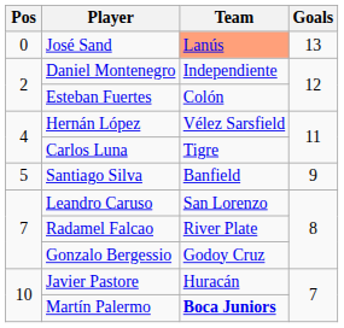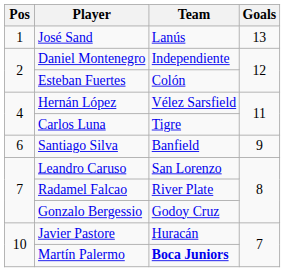 <table class="wikitable">
 <tr>
 <th width=28>Pos</th>
 <th>Player</th>
 <th>Team</th>
 <th>Goals</th>
 </tr>
 <tr>
-<td align="center">0</td>
+<td align="center">1</td>
 <td> <a href='#'>José Sand</a></td>
-<td style="background: lightsalmon;"><a href='#'>Lanús</a></td>
+<td><a href='#'>Lanús</a></td>
 <td align="center">13</td>
 </tr>
 <tr>
 <td rowspan="2" align="center">2</td>
 <td> <a href='#'>Daniel Montenegro</a></td>
 <td><a href='#'>Independiente</a></td>
 <td rowspan="2" align="center">12</td>
 </tr>
 <tr>
 <td> <a href='#'>Esteban Fuertes</a></td>
 <td><a href='#'>Colón</a></td>
 </tr>
 <tr>
 <td rowspan="2" align="center">4</td>
 <td> <a href='#'>Hernán López</a></td>
 <td><a href='#'>Vélez Sarsfield</a></td>
 <td rowspan="2" align="center">11</td>
 </tr>
 <tr>
 <td> <a href='#'>Carlos Luna</a></td>
 <td><a href='#'>Tigre</a></td>
 </tr>
 <tr>
-<td align="center">5</td>
+<td align="center">6</td>
 <td> <a href='#'>Santiago Silva</a></td>
 <td><a href='#'>Banfield</a></td>
 <td align="center">9</td>
 </tr>
 <tr>
 <td rowspan="3" align="center">7</td>
 <td> <a href='#'>Leandro Caruso</a></td>
 <td><a href='#'>San Lorenzo</a></td>
 <td rowspan="3" align="center">8</td>
 </tr>
 <tr>
 <td> <a href='#'>Radamel Falcao</a></td>
 <td><a href='#'>River Plate</a></td>
 </tr>
 <tr>
 <td> <a href='#'>Gonzalo Bergessio</a></td>
 <td><a href='#'>Godoy Cruz</a></td>
 </tr>
 <tr>
 <td rowspan="2" align="center">10</td>
 <td> <a href='#'>Javier Pastore</a></td>
 <td><a href='#'>Huracán</a></td>
 <td rowspan="2" align="center">7</td>
 </tr>
 <tr>
 <td> <a href='#'>Martín Palermo</a></td>
 <td><strong><a href='#'>Boca Juniors</a></strong></td>
 </tr>
 </table>
